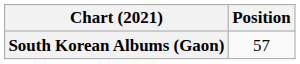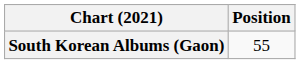 <table class="wikitable plainrowheaders" style="text-align:center">
 <tr>
 <th scope="col">Chart (2021)</th>
 <th scope="col">Position</th>
 </tr>
 <tr>
 <th scope="row">South Korean Albums (Gaon)</th>
-<td>57</td>
+<td>55</td>
 </tr>
 </table>
